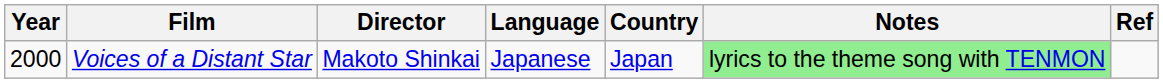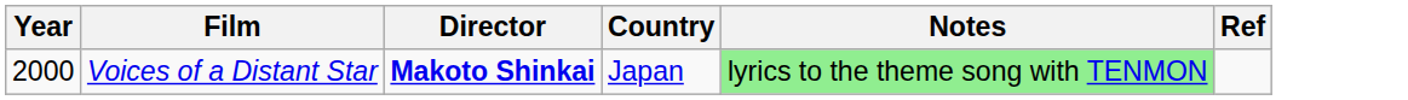 <table Class="wikitable">
 <tr>
 <th>Year</th>
 <th>Film</th>
 <th>Director</th>
-<th>Language</th>
 <th>Country</th>
 <th>Notes</th>
 <th>Ref</th>
 </tr>
 <tr>
 <td>2000</td>
 <td><em><a href='#'>Voices of a Distant Star</a></em></td>
-<td><a href='#'>Makoto Shinkai</a></td>
-<td><a href='#'>Japanese</a></td>
+<td><strong><a href='#'>Makoto Shinkai</a></strong></td>
 <td><a href='#'>Japan</a></td>
 <td style="background: lightgreen;">lyrics to the theme song with <a href='#'>TENMON</a></td>
 <td></td>
 </tr>
 </table>
